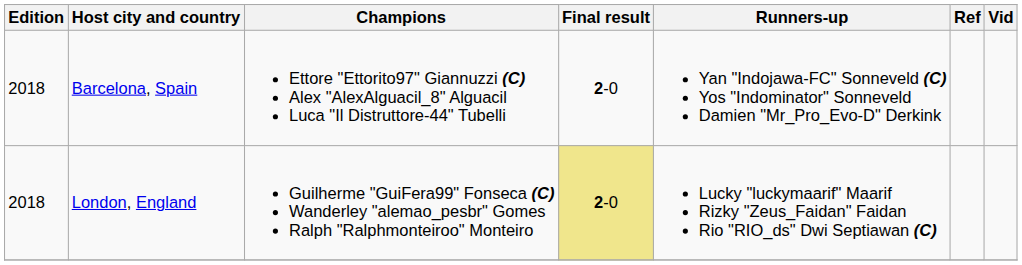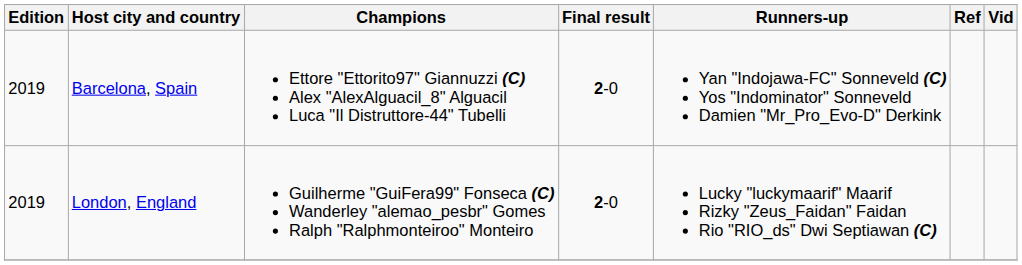 <table class="wikitable">
 <tr>
 <th>Edition</th>
 <th>Host city and country</th>
 <th>Champions </th>
 <th>Final result</th>
 <th>Runners-up </th>
 <th>Ref</th>
 <th>Vid</th>
 </tr>
 <tr>
-<td>2018</td>
+<td>2019</td>
 <td> <a href='#'>Barcelona</a>, <a href='#'>Spain</a></td>
 <td><br><ul><li> Ettore "Ettorito97" Giannuzzi <strong><em>(C)</em></strong></li><li> Alex "AlexAlguacil_8" Alguacil</li><li> Luca "Il Distruttore-44" Tubelli</li></ul></td>
 <td style="text-align:center"><strong>2</strong>-0</td>
 <td><br><ul><li> Yan "Indojawa-FC" Sonneveld <strong><em>(C)</em></strong></li><li> Yos "Indominator" Sonneveld</li><li> Damien "Mr_Pro_Evo-D" Derkink</li></ul></td>
 <td></td>
 <td></td>
 </tr>
 <tr>
-<td>2018</td>
+<td>2019</td>
 <td> <a href='#'>London</a>, <a href='#'>England</a></td>
 <td><br><ul><li> Guilherme "GuiFera99" Fonseca <strong><em>(C)</em></strong></li><li> Wanderley "alemao_pesbr" Gomes</li><li> Ralph "Ralphmonteiroo" Monteiro</li></ul></td>
-<td style="background: khaki; text-align:center"><strong>2</strong>-0</td>
+<td style="text-align:center"><strong>2</strong>-0</td>
 <td><br><ul><li> Lucky "luckymaarif" Maarif</li><li> Rizky "Zeus_Faidan" Faidan</li><li> Rio "RIO_ds" Dwi Septiawan <strong><em>(C)</em></strong></li></ul></td>
 <td></td>
 <td></td>
 </tr>
 <tr>
 </tr>
 </table>
